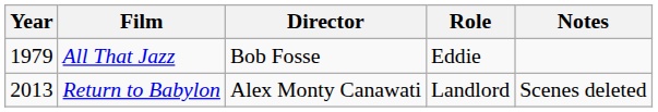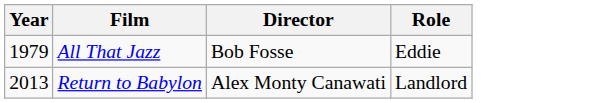 <table class="wikitable">
 <tr>
 <th>Year</th>
 <th>Film</th>
 <th>Director</th>
 <th>Role</th>
-<th>Notes</th>
 </tr>
 <tr>
 <td>1979</td>
 <td><em><a href='#'>All That Jazz</a></em></td>
 <td>Bob Fosse</td>
 <td>Eddie</td>
-<td></td>
 </tr>
 <tr>
 <td>2013</td>
 <td><em><a href='#'>Return to Babylon</a></em></td>
 <td>Alex Monty Canawati</td>
 <td>Landlord</td>
-<td>Scenes deleted</td>
 </tr>
 </table>
